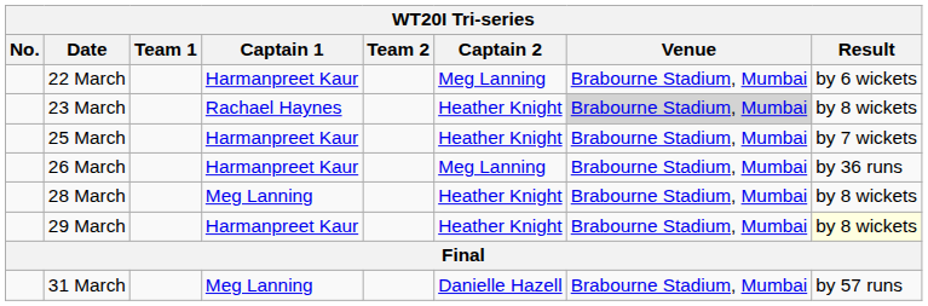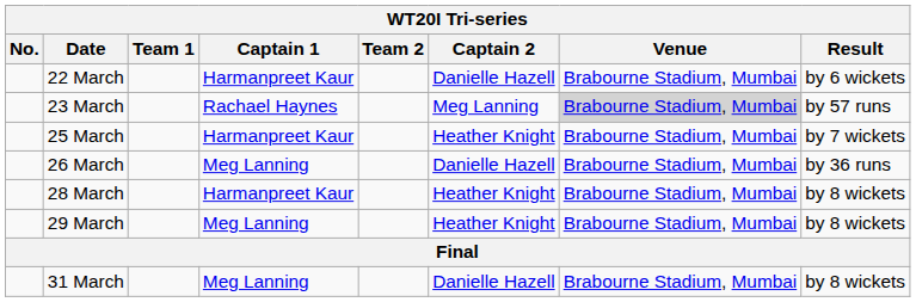 <table class="wikitable">
 <tr>
 <th colspan="9">WT20I Tri-series</th>
 </tr>
 <tr>
 <th>No.</th>
 <th>Date</th>
 <th>Team 1</th>
 <th>Captain 1</th>
 <th>Team 2</th>
 <th>Captain 2</th>
 <th>Venue</th>
 <th>Result</th>
 </tr>
 <tr>
 <td></td>
 <td>22 March</td>
 <td></td>
 <td><a href='#'>Harmanpreet Kaur</a></td>
 <td></td>
-<td><a href='#'>Meg Lanning</a></td>
+<td><a href='#'>Danielle Hazell</a></td>
 <td><a href='#'>Brabourne Stadium</a>, <a href='#'>Mumbai</a></td>
 <td> by 6 wickets</td>
 </tr>
 <tr>
 <td></td>
 <td>23 March</td>
 <td></td>
 <td><a href='#'>Rachael Haynes</a></td>
 <td></td>
-<td><a href='#'>Heather Knight</a></td>
+<td><a href='#'>Meg Lanning</a></td>
 <td style="background: lightgrey;"><a href='#'>Brabourne Stadium</a>, <a href='#'>Mumbai</a></td>
-<td> by 8 wickets</td>
+<td> by 57 runs</td>
 </tr>
 <tr>
 <td></td>
 <td>25 March</td>
 <td></td>
 <td><a href='#'>Harmanpreet Kaur</a></td>
 <td></td>
 <td><a href='#'>Heather Knight</a></td>
 <td><a href='#'>Brabourne Stadium</a>, <a href='#'>Mumbai</a></td>
 <td> by 7 wickets</td>
 </tr>
 <tr>
 <td></td>
 <td>26 March</td>
 <td></td>
-<td><a href='#'>Harmanpreet Kaur</a></td>
+<td><a href='#'>Meg Lanning</a></td>
 <td></td>
-<td><a href='#'>Meg Lanning</a></td>
+<td><a href='#'>Danielle Hazell</a></td>
 <td><a href='#'>Brabourne Stadium</a>, <a href='#'>Mumbai</a></td>
 <td> by 36 runs</td>
 </tr>
 <tr>
 <td></td>
 <td>28 March</td>
 <td></td>
-<td><a href='#'>Meg Lanning</a></td>
+<td><a href='#'>Harmanpreet Kaur</a></td>
 <td></td>
 <td><a href='#'>Heather Knight</a></td>
 <td><a href='#'>Brabourne Stadium</a>, <a href='#'>Mumbai</a></td>
 <td> by 8 wickets</td>
 </tr>
 <tr>
 <td></td>
 <td>29 March</td>
 <td></td>
-<td><a href='#'>Harmanpreet Kaur</a></td>
+<td><a href='#'>Meg Lanning</a></td>
 <td></td>
 <td><a href='#'>Heather Knight</a></td>
 <td><a href='#'>Brabourne Stadium</a>, <a href='#'>Mumbai</a></td>
-<td style="background: lightyellow;"> by 8 wickets</td>
+<td> by 8 wickets</td>
 </tr>
 <tr>
 <th colspan="8">Final</th>
 </tr>
 <tr>
 <td></td>
 <td>31 March</td>
 <td></td>
 <td><a href='#'>Meg Lanning</a></td>
 <td></td>
 <td><a href='#'>Danielle Hazell</a></td>
 <td><a href='#'>Brabourne Stadium</a>, <a href='#'>Mumbai</a></td>
-<td> by 57 runs</td>
+<td> by 8 wickets</td>
 </tr>
 </table>
